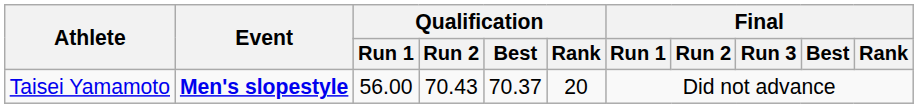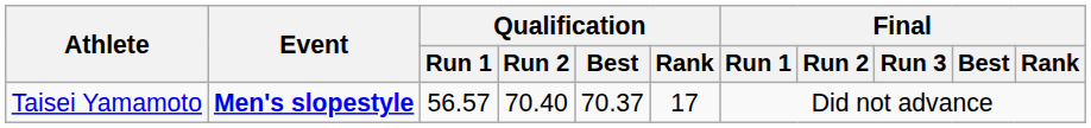 <table class="wikitable" style="font-size:90%">
 <tr>
 <th rowspan="2">Athlete</th>
 <th rowspan="2">Event</th>
 <th colspan="4">Qualification</th>
 <th colspan="5">Final</th>
 </tr>
 <tr style="font-size:95%">
 <th>Run 1</th>
 <th>Run 2</th>
 <th>Best</th>
 <th>Rank</th>
 <th>Run 1</th>
 <th>Run 2</th>
 <th>Run 3</th>
 <th>Best</th>
 <th>Rank</th>
 </tr>
 <tr align=center>
 <td align=left><a href='#'>Taisei Yamamoto</a></td>
 <td align="left"><strong><a href='#'>Men's slopestyle</a></strong></td>
-<td>56.00</td>
-<td>70.43</td>
+<td>56.57</td>
+<td>70.40</td>
 <td>70.37</td>
-<td>20</td>
+<td>17</td>
 <td colspan=5>Did not advance</td>
 </tr>
 </table>
